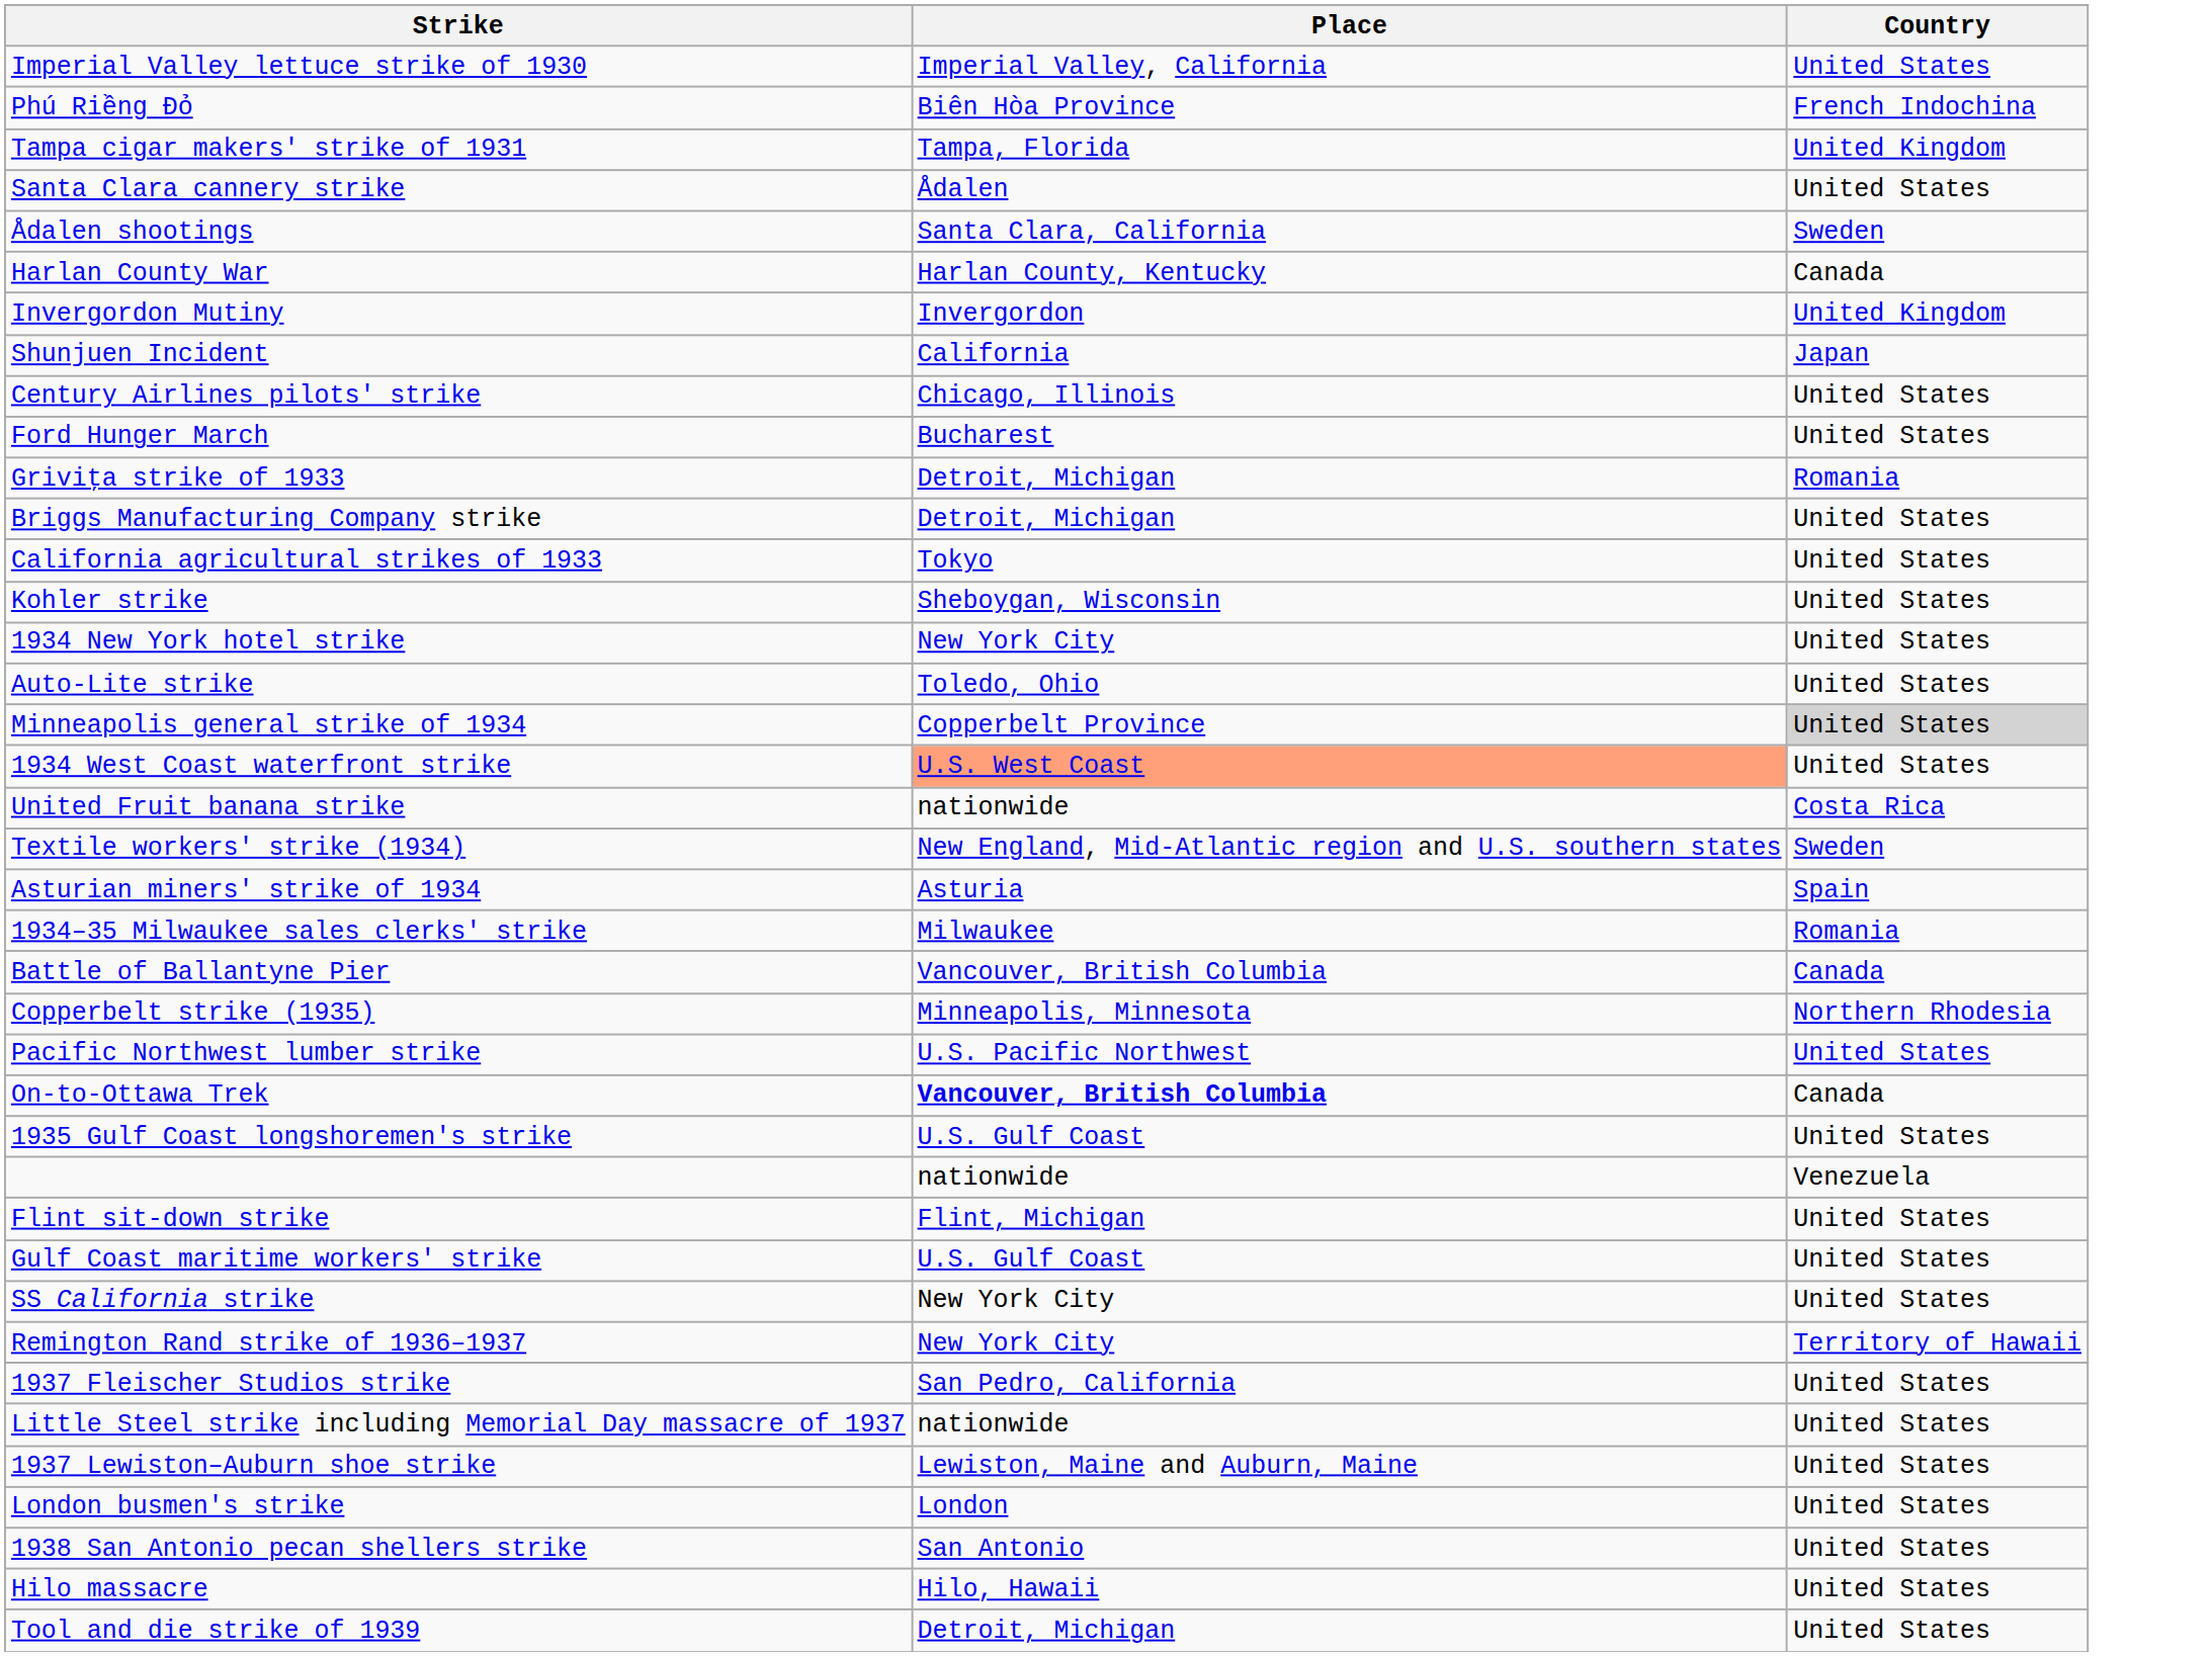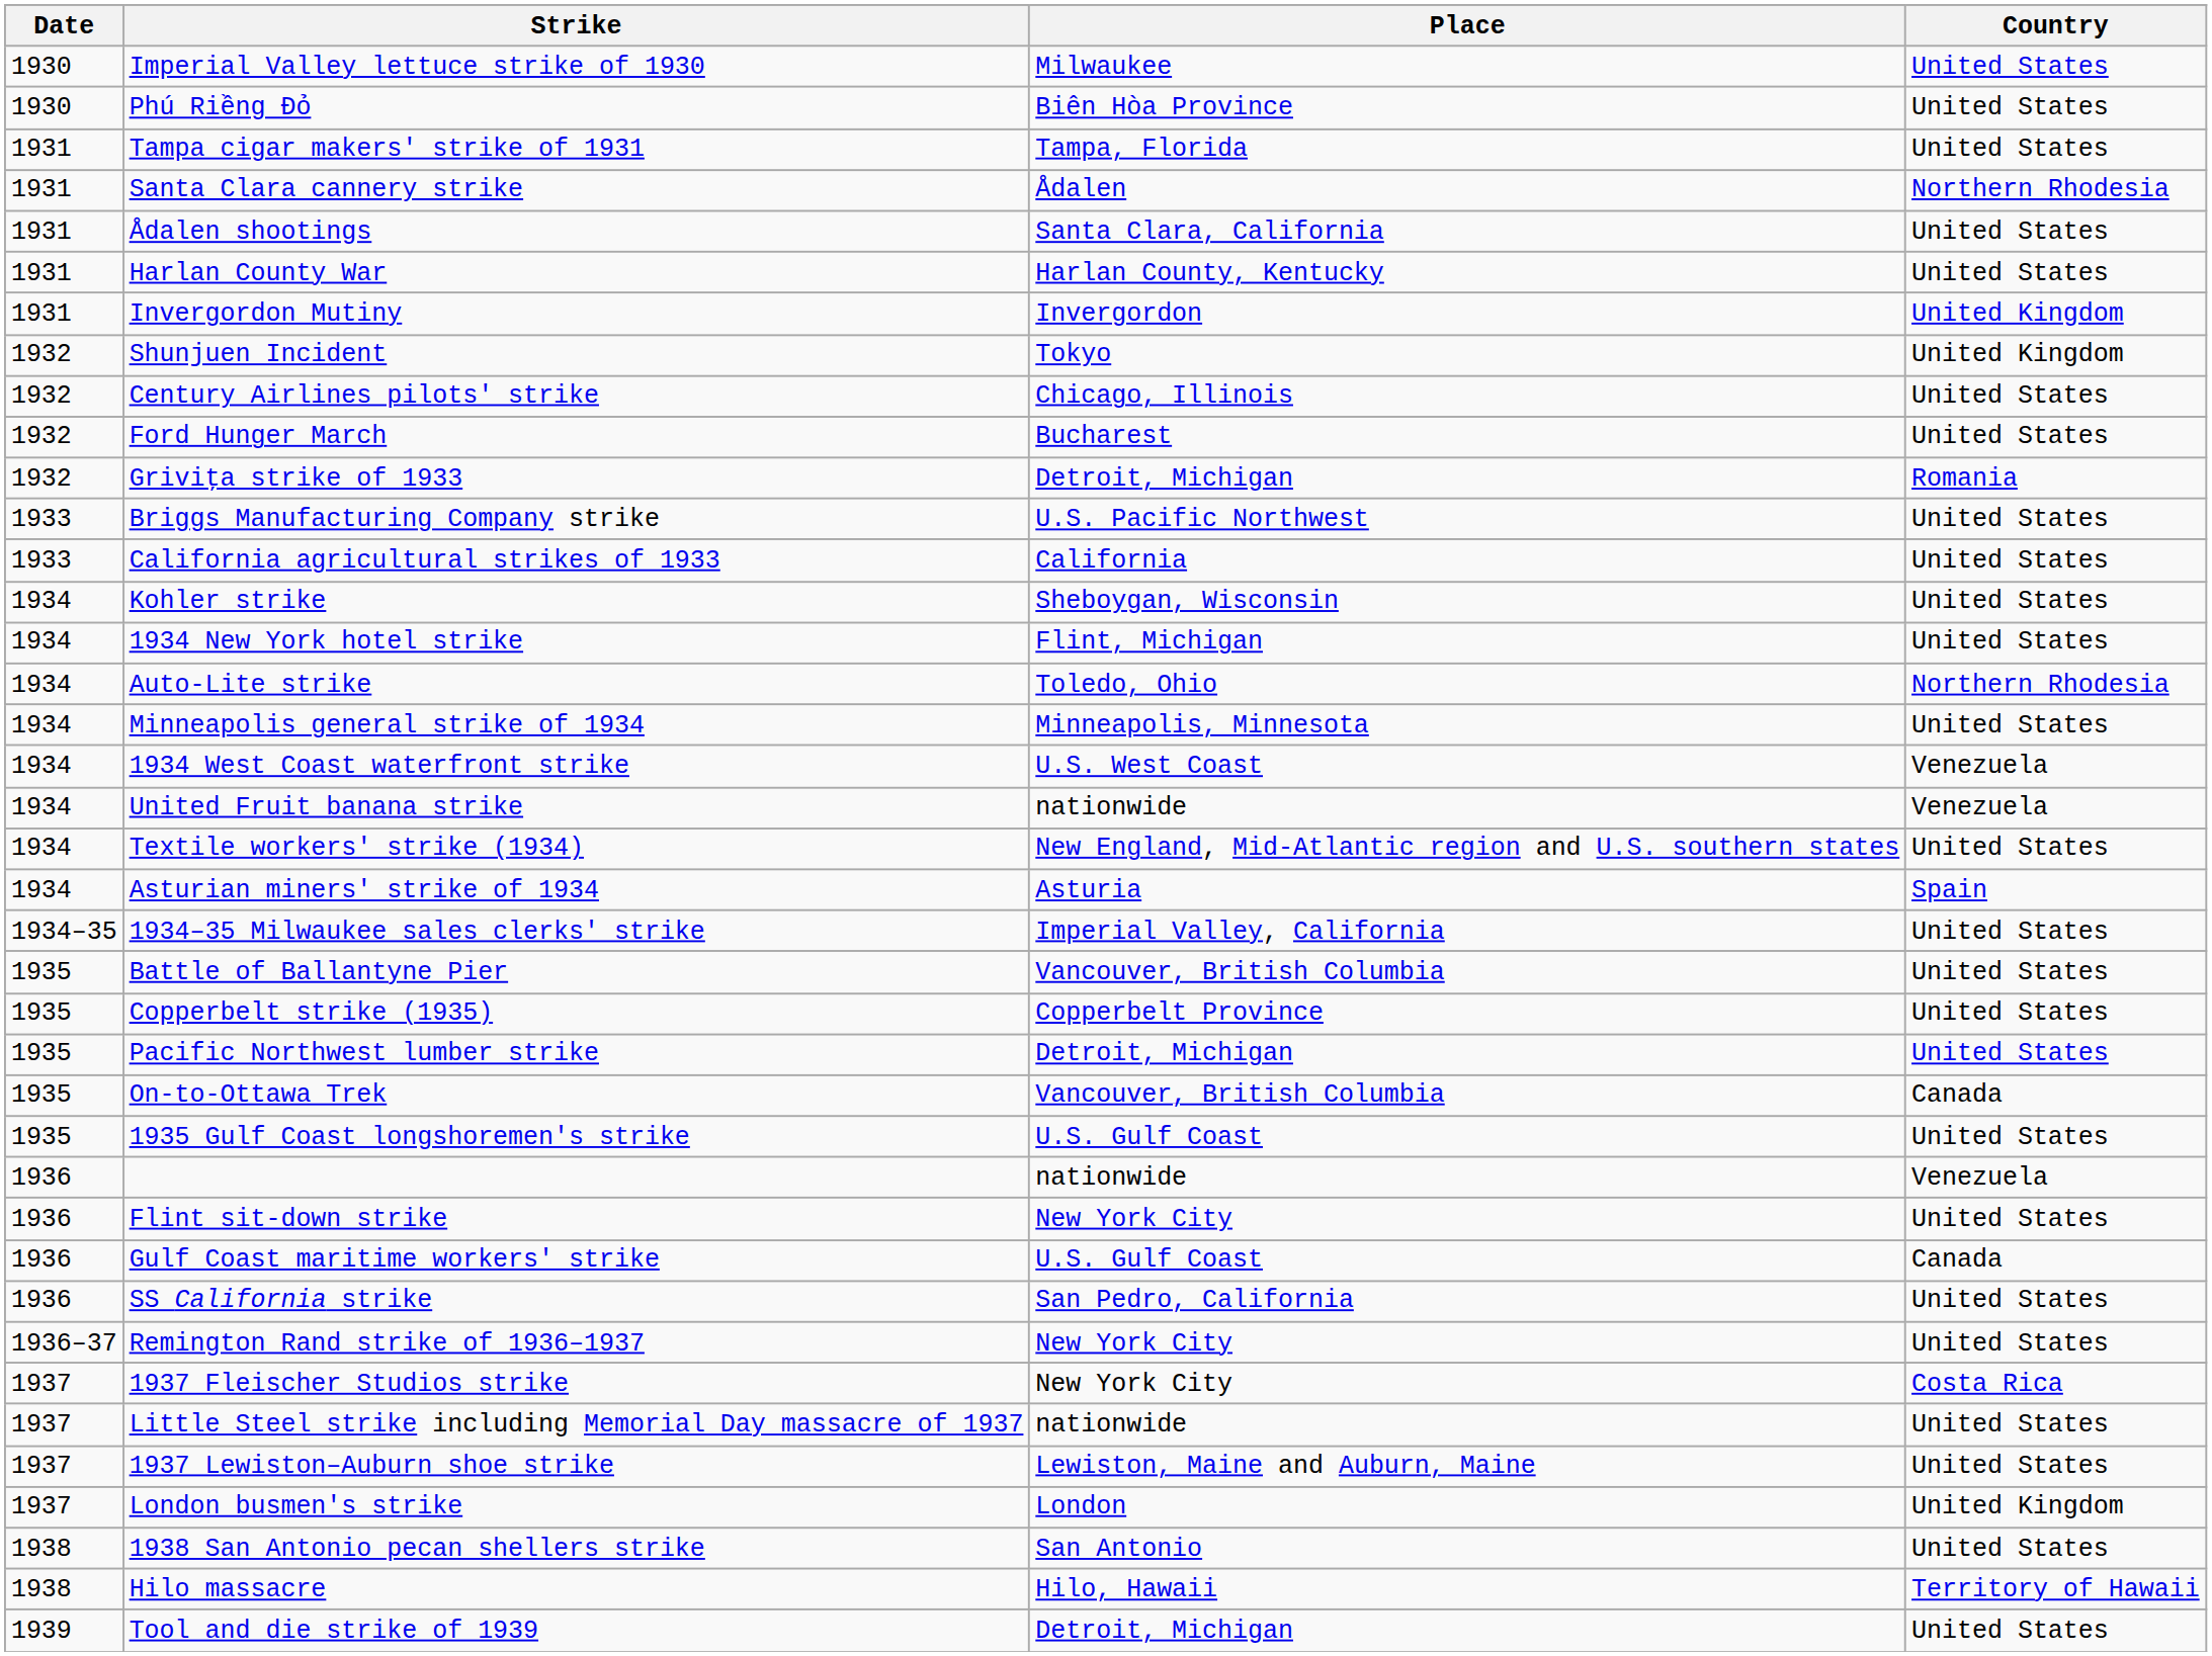 <table class="wikitable sortable">
 <tr>
+<th>Date</th>
 <th>Strike</th>
 <th>Place</th>
 <th>Country</th>
 </tr>
 <tr>
+<td>1930</td>
 <td><a href='#'>Imperial Valley lettuce strike of 1930</a></td>
-<td><a href='#'>Imperial Valley</a>, <a href='#'>California</a></td>
+<td><a href='#'>Milwaukee</a></td>
 <td><a href='#'>United States</a></td>
 </tr>
 <tr>
+<td>1930</td>
 <td><a href='#'>Phú Riềng Đỏ</a></td>
 <td><a href='#'>Biên Hòa Province</a></td>
-<td><a href='#'>French Indochina</a></td>
-</tr>
-<tr>
-<td><a href='#'>Tampa cigar makers' strike of 1931</a></td>
-<td><a href='#'>Tampa, Florida</a></td>
-<td><a href='#'>United Kingdom</a></td>
-</tr>
-<tr>
-<td><a href='#'>Santa Clara cannery strike</a></td>
-<td><a href='#'>Ådalen</a></td>
 <td>United States</td>
 </tr>
 <tr>
+<td>1931</td>
+<td><a href='#'>Tampa cigar makers' strike of 1931</a></td>
+<td><a href='#'>Tampa, Florida</a></td>
+<td>United States</td>
+</tr>
+<tr>
+<td>1931</td>
+<td><a href='#'>Santa Clara cannery strike</a></td>
+<td><a href='#'>Ådalen</a></td>
+<td><a href='#'>Northern Rhodesia</a></td>
+</tr>
+<tr>
+<td>1931</td>
 <td><a href='#'>Ådalen shootings</a></td>
 <td><a href='#'>Santa Clara, California</a></td>
-<td><a href='#'>Sweden</a></td>
+<td>United States</td>
 </tr>
 <tr>
+<td>1931</td>
 <td><a href='#'>Harlan County War</a></td>
 <td><a href='#'>Harlan County, Kentucky</a></td>
-<td>Canada</td>
+<td>United States</td>
 </tr>
 <tr>
+<td>1931</td>
 <td><a href='#'>Invergordon Mutiny</a></td>
 <td><a href='#'>Invergordon</a></td>
 <td><a href='#'>United Kingdom</a></td>
 </tr>
 <tr>
+<td>1932</td>
 <td><a href='#'>Shunjuen Incident</a></td>
-<td><a href='#'>California</a></td>
-<td><a href='#'>Japan</a></td>
+<td><a href='#'>Tokyo</a></td>
+<td>United Kingdom</td>
 </tr>
 <tr>
+<td>1932</td>
 <td><a href='#'>Century Airlines pilots' strike</a></td>
 <td><a href='#'>Chicago, Illinois</a></td>
 <td>United States</td>
 </tr>
 <tr>
+<td>1932</td>
 <td><a href='#'>Ford Hunger March</a></td>
 <td><a href='#'>Bucharest</a></td>
 <td>United States</td>
 </tr>
 <tr>
+<td>1932</td>
 <td><a href='#'>Griviţa strike of 1933</a></td>
 <td><a href='#'>Detroit, Michigan</a></td>
 <td><a href='#'>Romania</a></td>
 </tr>
 <tr>
+<td>1933</td>
 <td><a href='#'>Briggs Manufacturing Company</a> strike</td>
-<td><a href='#'>Detroit, Michigan</a></td>
+<td><a href='#'>U.S. Pacific Northwest</a></td>
 <td>United States</td>
 </tr>
 <tr>
+<td>1933</td>
 <td><a href='#'>California agricultural strikes of 1933</a></td>
-<td><a href='#'>Tokyo</a></td>
+<td><a href='#'>California</a></td>
 <td>United States</td>
 </tr>
 <tr>
+<td>1934</td>
 <td><a href='#'>Kohler strike</a></td>
 <td><a href='#'>Sheboygan, Wisconsin</a></td>
 <td>United States</td>
 </tr>
 <tr>
+<td>1934</td>
 <td><a href='#'>1934 New York hotel strike</a></td>
-<td><a href='#'>New York City</a></td>
+<td><a href='#'>Flint, Michigan</a></td>
 <td>United States</td>
 </tr>
 <tr>
+<td>1934</td>
 <td><a href='#'>Auto-Lite strike</a></td>
 <td><a href='#'>Toledo, Ohio</a></td>
+<td><a href='#'>Northern Rhodesia</a></td>
+</tr>
+<tr>
+<td>1934</td>
+<td><a href='#'>Minneapolis general strike of 1934</a></td>
+<td><a href='#'>Minneapolis, Minnesota</a></td>
 <td>United States</td>
 </tr>
 <tr>
-<td><a href='#'>Minneapolis general strike of 1934</a></td>
-<td><a href='#'>Copperbelt Province</a></td>
-<td style="background: lightgrey;">United States</td>
+<td>1934</td>
+<td><a href='#'>1934 West Coast waterfront strike</a></td>
+<td><a href='#'>U.S. West Coast</a></td>
+<td>Venezuela</td>
 </tr>
 <tr>
-<td><a href='#'>1934 West Coast waterfront strike</a></td>
-<td style="background: lightsalmon;"><a href='#'>U.S. West Coast</a></td>
+<td>1934</td>
+<td><a href='#'>United Fruit banana strike</a></td>
+<td>nationwide</td>
+<td>Venezuela</td>
+</tr>
+<tr>
+<td>1934</td>
+<td><a href='#'>Textile workers' strike (1934)</a></td>
+<td><a href='#'>New England</a>, <a href='#'>Mid-Atlantic region</a> and <a href='#'>U.S. southern states</a></td>
 <td>United States</td>
 </tr>
 <tr>
-<td><a href='#'>United Fruit banana strike</a></td>
-<td>nationwide</td>
-<td><a href='#'>Costa Rica</a></td>
-</tr>
-<tr>
-<td><a href='#'>Textile workers' strike (1934)</a></td>
-<td><a href='#'>New England</a>, <a href='#'>Mid-Atlantic region</a> and <a href='#'>U.S. southern states</a></td>
-<td><a href='#'>Sweden</a></td>
-</tr>
-<tr>
+<td>1934</td>
 <td><a href='#'>Asturian miners' strike of 1934</a></td>
 <td><a href='#'>Asturia</a></td>
 <td><a href='#'>Spain</a></td>
 </tr>
 <tr>
+<td>1934–35</td>
 <td><a href='#'>1934–35 Milwaukee sales clerks' strike</a></td>
-<td><a href='#'>Milwaukee</a></td>
-<td><a href='#'>Romania</a></td>
+<td><a href='#'>Imperial Valley</a>, <a href='#'>California</a></td>
+<td>United States</td>
 </tr>
 <tr>
+<td>1935</td>
 <td><a href='#'>Battle of Ballantyne Pier</a></td>
 <td><a href='#'>Vancouver, British Columbia</a></td>
-<td><a href='#'>Canada</a></td>
+<td>United States</td>
 </tr>
 <tr>
+<td>1935</td>
 <td><a href='#'>Copperbelt strike (1935)</a></td>
-<td><a href='#'>Minneapolis, Minnesota</a></td>
-<td><a href='#'>Northern Rhodesia</a></td>
+<td><a href='#'>Copperbelt Province</a></td>
+<td>United States</td>
 </tr>
 <tr>
+<td>1935</td>
 <td><a href='#'>Pacific Northwest lumber strike</a></td>
-<td><a href='#'>U.S. Pacific Northwest</a></td>
+<td><a href='#'>Detroit, Michigan</a></td>
 <td><a href='#'>United States</a></td>
 </tr>
 <tr>
+<td>1935</td>
 <td><a href='#'>On-to-Ottawa Trek</a></td>
-<td><strong><a href='#'>Vancouver, British Columbia</a></strong></td>
+<td><a href='#'>Vancouver, British Columbia</a></td>
 <td>Canada</td>
 </tr>
 <tr>
+<td>1935</td>
 <td><a href='#'>1935 Gulf Coast longshoremen's strike</a></td>
 <td><a href='#'>U.S. Gulf Coast</a></td>
 <td>United States</td>
 </tr>
 <tr>
+<td>1936</td>
 <td></td>
 <td>nationwide</td>
 <td>Venezuela</td>
 </tr>
 <tr>
+<td>1936</td>
 <td><a href='#'>Flint sit-down strike</a></td>
-<td><a href='#'>Flint, Michigan</a></td>
+<td><a href='#'>New York City</a></td>
 <td>United States</td>
 </tr>
 <tr>
+<td>1936</td>
 <td><a href='#'>Gulf Coast maritime workers' strike</a></td>
 <td><a href='#'>U.S. Gulf Coast</a></td>
-<td>United States</td>
+<td>Canada</td>
 </tr>
 <tr>
+<td>1936</td>
 <td><a href='#'>SS <em>California</em> strike</a></td>
-<td>New York City</td>
-<td>United States</td>
-</tr>
-<tr>
-<td><a href='#'>Remington Rand strike of 1936–1937</a></td>
-<td><a href='#'>New York City</a></td>
-<td><a href='#'>Territory of Hawaii</a></td>
-</tr>
-<tr>
-<td><a href='#'>1937 Fleischer Studios strike</a></td>
 <td><a href='#'>San Pedro, California</a></td>
 <td>United States</td>
 </tr>
 <tr>
+<td>1936–37</td>
+<td><a href='#'>Remington Rand strike of 1936–1937</a></td>
+<td><a href='#'>New York City</a></td>
+<td>United States</td>
+</tr>
+<tr>
+<td>1937</td>
+<td><a href='#'>1937 Fleischer Studios strike</a></td>
+<td>New York City</td>
+<td><a href='#'>Costa Rica</a></td>
+</tr>
+<tr>
+<td>1937</td>
 <td><a href='#'>Little Steel strike</a> including <a href='#'>Memorial Day massacre of 1937</a></td>
 <td>nationwide</td>
 <td>United States</td>
 </tr>
 <tr>
+<td>1937</td>
 <td><a href='#'>1937 Lewiston–Auburn shoe strike</a></td>
 <td><a href='#'>Lewiston, Maine</a> and <a href='#'>Auburn, Maine</a></td>
 <td>United States</td>
 </tr>
 <tr>
+<td>1937</td>
 <td><a href='#'>London busmen's strike</a></td>
 <td><a href='#'>London</a></td>
-<td>United States</td>
+<td>United Kingdom</td>
 </tr>
 <tr>
+<td>1938</td>
 <td><a href='#'>1938 San Antonio pecan shellers strike</a></td>
 <td><a href='#'>San Antonio</a></td>
 <td>United States</td>
 </tr>
 <tr>
+<td>1938</td>
 <td><a href='#'>Hilo massacre</a></td>
 <td><a href='#'>Hilo, Hawaii</a></td>
-<td>United States</td>
+<td><a href='#'>Territory of Hawaii</a></td>
 </tr>
 <tr>
+<td>1939</td>
 <td><a href='#'>Tool and die strike of 1939</a></td>
 <td><a href='#'>Detroit, Michigan</a></td>
 <td>United States</td>
 </tr>
 </table>
